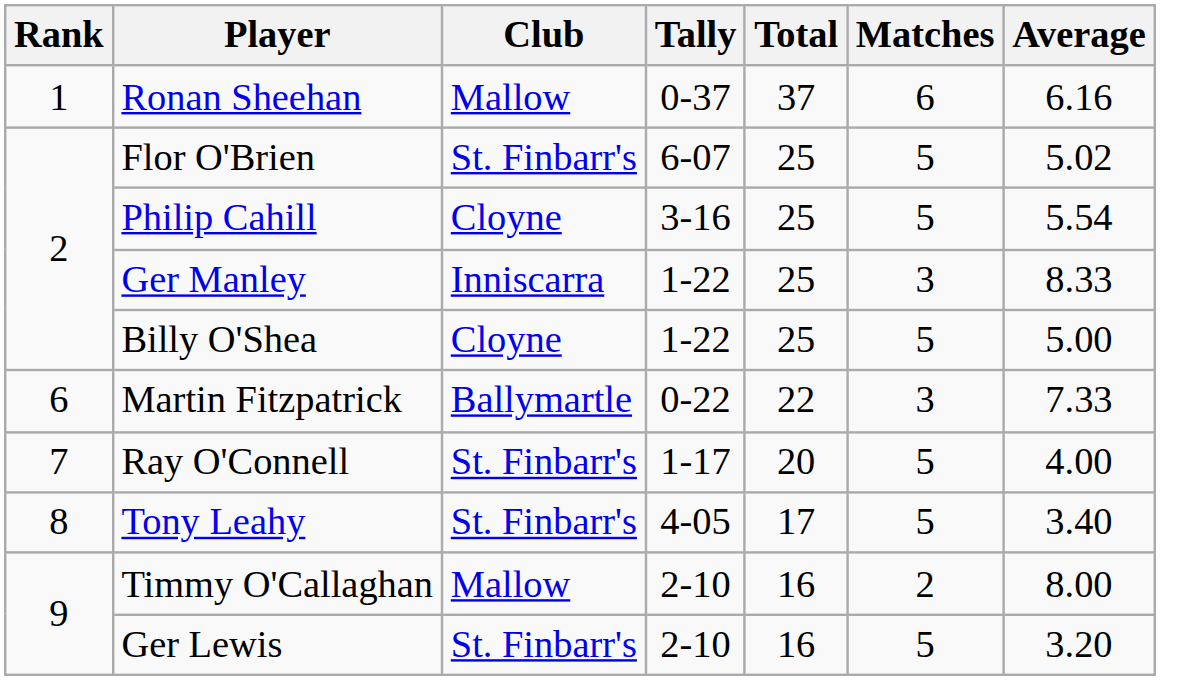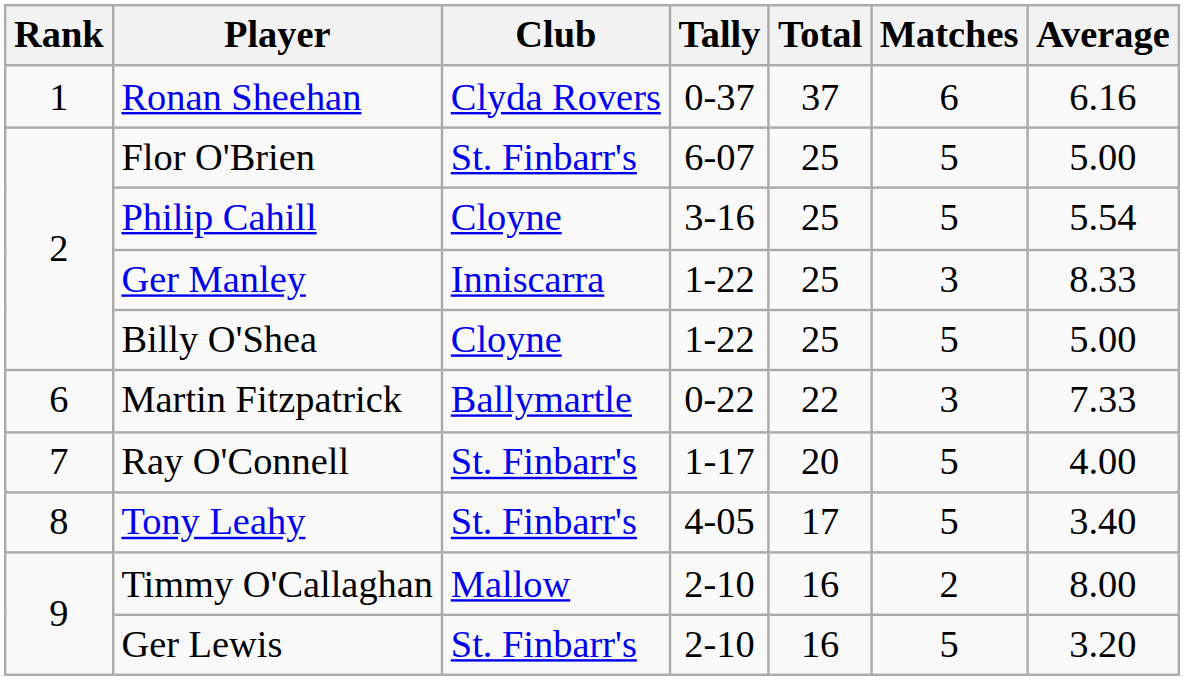 <table class="wikitable">
 <tr>
 <th>Rank</th>
 <th>Player</th>
 <th>Club</th>
 <th>Tally</th>
 <th>Total</th>
 <th>Matches</th>
 <th>Average</th>
 </tr>
 <tr>
 <td rowspan="1" style="text-align:center;">1</td>
 <td><a href='#'>Ronan Sheehan</a></td>
-<td><a href='#'>Mallow</a></td>
+<td><a href='#'>Clyda Rovers</a></td>
 <td align=center>0-37</td>
 <td align=center>37</td>
 <td align=center>6</td>
 <td align=center>6.16</td>
 </tr>
 <tr>
 <td rowspan="4" style="text-align:center;">2</td>
 <td>Flor O'Brien</td>
 <td><a href='#'>St. Finbarr's</a></td>
 <td align=center>6-07</td>
 <td align=center>25</td>
 <td align=center>5</td>
-<td align=center>5.02</td>
+<td align=center>5.00</td>
 </tr>
 <tr>
 <td><a href='#'>Philip Cahill</a></td>
 <td><a href='#'>Cloyne</a></td>
 <td align=center>3-16</td>
 <td align=center>25</td>
 <td align=center>5</td>
 <td align=center>5.54</td>
 </tr>
 <tr>
 <td><a href='#'>Ger Manley</a></td>
 <td><a href='#'>Inniscarra</a></td>
 <td align=center>1-22</td>
 <td align=center>25</td>
 <td align=center>3</td>
 <td align=center>8.33</td>
 </tr>
 <tr>
 <td>Billy O'Shea</td>
 <td><a href='#'>Cloyne</a></td>
 <td align=center>1-22</td>
 <td align=center>25</td>
 <td align=center>5</td>
 <td align=center>5.00</td>
 </tr>
 <tr>
 <td rowspan="1" style="text-align:center;">6</td>
 <td>Martin Fitzpatrick</td>
 <td><a href='#'>Ballymartle</a></td>
 <td align=center>0-22</td>
 <td align=center>22</td>
 <td align=center>3</td>
 <td align=center>7.33</td>
 </tr>
 <tr>
 <td rowspan="1" style="text-align:center;">7</td>
 <td>Ray O'Connell</td>
 <td><a href='#'>St. Finbarr's</a></td>
 <td align=center>1-17</td>
 <td align=center>20</td>
 <td align=center>5</td>
 <td align=center>4.00</td>
 </tr>
 <tr>
 <td rowspan="1" style="text-align:center;">8</td>
 <td><a href='#'>Tony Leahy</a></td>
 <td><a href='#'>St. Finbarr's</a></td>
 <td align=center>4-05</td>
 <td align=center>17</td>
 <td align=center>5</td>
 <td align=center>3.40</td>
 </tr>
 <tr>
 <td rowspan="2" style="text-align:center;">9</td>
 <td>Timmy O'Callaghan</td>
 <td><a href='#'>Mallow</a></td>
 <td align=center>2-10</td>
 <td align=center>16</td>
 <td align=center>2</td>
 <td align=center>8.00</td>
 </tr>
 <tr>
 <td>Ger Lewis</td>
 <td><a href='#'>St. Finbarr's</a></td>
 <td align=center>2-10</td>
 <td align=center>16</td>
 <td align=center>5</td>
 <td align=center>3.20</td>
 </tr>
 </table>
